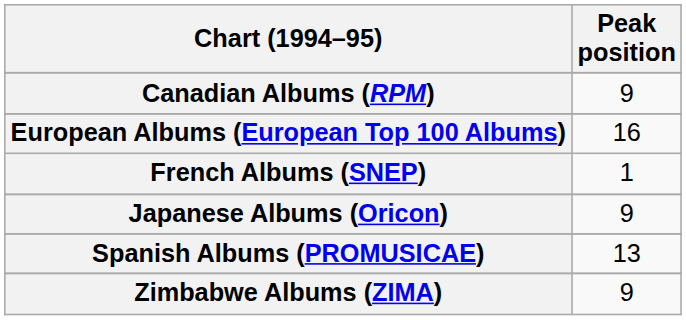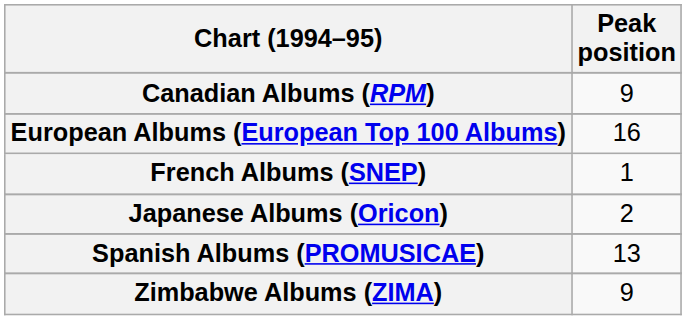 <table class="wikitable sortable plainrowheaders" style="text-align:center">
 <tr>
 <th scope="col">Chart (1994–95)</th>
 <th scope="col">Peak<br>position</th>
 </tr>
 <tr>
 </tr>
 <tr>
 <th scope="row">Canadian Albums (<em><a href='#'>RPM</a></em>)</th>
 <td>9</td>
 </tr>
 <tr>
 </tr>
 <tr>
 <th scope="row">European Albums (<a href='#'>European Top 100 Albums</a>)</th>
 <td>16</td>
 </tr>
 <tr>
 <th scope="row">French Albums (<a href='#'>SNEP</a>)</th>
 <td>1</td>
 </tr>
 <tr>
 </tr>
 <tr>
 <th scope="row">Japanese Albums (<a href='#'>Oricon</a>)</th>
-<td>9</td>
+<td>2</td>
 </tr>
 <tr>
 </tr>
 <tr>
 <th scope="row">Spanish Albums (<a href='#'>PROMUSICAE</a>)</th>
 <td>13</td>
 </tr>
 <tr>
 </tr>
 <tr>
 </tr>
 <tr>
 </tr>
 <tr>
 </tr>
 <tr>
 </tr>
 <tr>
 </tr>
 <tr>
 <th scope="row">Zimbabwe Albums (<a href='#'>ZIMA</a>)</th>
 <td>9</td>
 </tr>
 </table>
